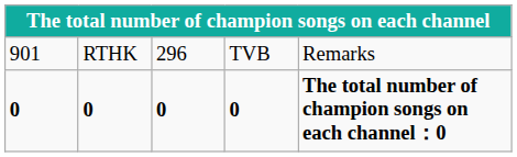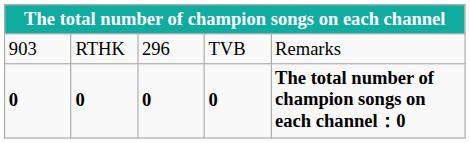 <table class="wikitable">
 <tr>
 <th colspan="5" style="background:#10AC9F; color:white"><strong>The total number of champion songs on each channel</strong></th>
 </tr>
 <tr>
-<td width="50">901</td>
+<td width="50">903</td>
 <td width="50">RTHK</td>
 <td width="50">296</td>
 <td width="50">TVB</td>
 <td width="160">Remarks</td>
 </tr>
 <tr>
 <td><strong>0</strong></td>
 <td><strong>0</strong></td>
 <td><strong>0</strong></td>
 <td><strong>0</strong></td>
 <td><strong>The total number of champion songs on each channel：0</strong></td>
 </tr>
 </table>
